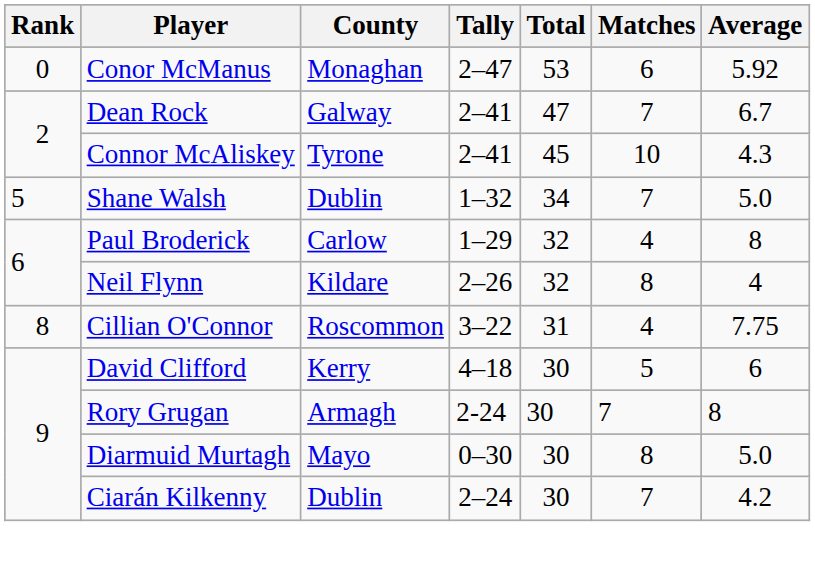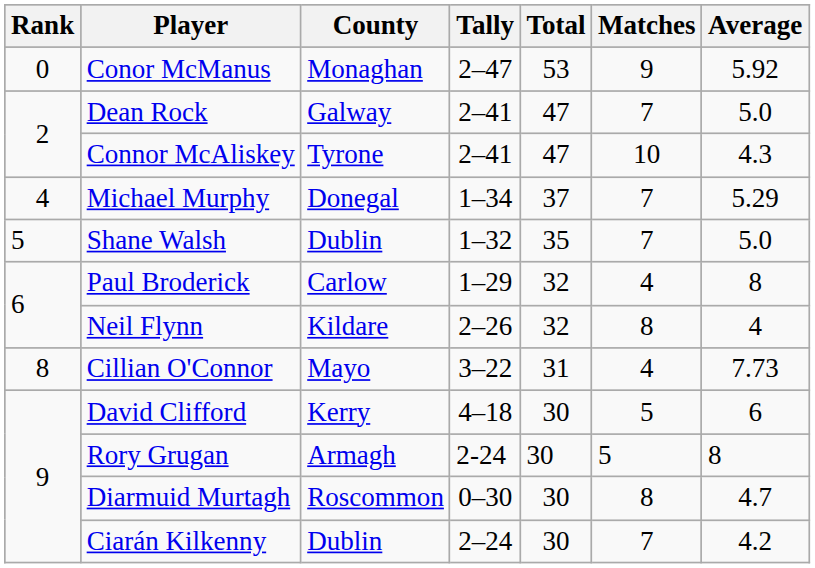 <table class="wikitable sortable">
 <tr>
 <th>Rank</th>
 <th>Player</th>
 <th>County</th>
 <th class="unsortable">Tally</th>
 <th>Total</th>
 <th>Matches</th>
 <th>Average</th>
 </tr>
 <tr>
 <td rowspan=1 align=center>0</td>
 <td><a href='#'>Conor McManus</a></td>
 <td> <a href='#'>Monaghan</a></td>
 <td align=center>2–47</td>
 <td align=center>53</td>
-<td align=center>6</td>
+<td align=center>9</td>
 <td align=center>5.92</td>
 </tr>
 <tr>
 <td rowspan=2 align=center>2</td>
 <td><a href='#'>Dean Rock</a></td>
 <td> <a href='#'>Galway</a></td>
 <td align=center>2–41</td>
 <td align=center>47</td>
 <td align=center>7</td>
-<td align=center>6.7</td>
+<td align=center>5.0</td>
 </tr>
 <tr>
 <td><a href='#'>Connor McAliskey</a></td>
 <td> <a href='#'>Tyrone</a></td>
 <td align=center>2–41</td>
-<td align=center>45</td>
+<td align=center>47</td>
 <td align=center>10</td>
 <td align=center>4.3</td>
+</tr>
+<tr>
+<td rowspan=1 align=center>4</td>
+<td><a href='#'>Michael Murphy</a></td>
+<td> <a href='#'>Donegal</a></td>
+<td align=center>1–34</td>
+<td align=center>37</td>
+<td align=center>7</td>
+<td align=center>5.29</td>
 </tr>
 <tr>
 <td>5</td>
 <td><a href='#'>Shane Walsh</a></td>
 <td> <a href='#'>Dublin</a></td>
 <td align="center">1–32</td>
-<td align="center">34</td>
+<td align="center">35</td>
 <td align="center">7</td>
 <td align="center">5.0</td>
 </tr>
 <tr>
 <td rowspan="2">6</td>
 <td><a href='#'>Paul Broderick</a></td>
 <td> <a href='#'>Carlow</a></td>
 <td align="center">1–29</td>
 <td align="center">32</td>
 <td align="center">4</td>
 <td align="center">8</td>
 </tr>
 <tr>
 <td><a href='#'>Neil Flynn</a></td>
 <td> <a href='#'>Kildare</a></td>
 <td align=center>2–26</td>
 <td align=center>32</td>
 <td align=center>8</td>
 <td align=center>4</td>
 </tr>
 <tr>
 <td rowspan=1 align=center>8</td>
 <td><a href='#'>Cillian O'Connor</a></td>
-<td> <a href='#'>Roscommon</a></td>
+<td> <a href='#'>Mayo</a></td>
 <td align=center>3–22</td>
 <td align=center>31</td>
 <td align=center>4</td>
-<td align=center>7.75</td>
+<td align=center>7.73</td>
 </tr>
 <tr>
 <td rowspan="4" align="center">9</td>
 <td><a href='#'>David Clifford</a></td>
 <td> <a href='#'>Kerry</a></td>
 <td align=center>4–18</td>
 <td align=center>30</td>
 <td align=center>5</td>
 <td align=center>6</td>
 </tr>
 <tr>
 <td><a href='#'>Rory Grugan</a></td>
 <td><a href='#'>Armagh</a></td>
 <td>2-24</td>
 <td>30</td>
-<td>7</td>
+<td>5</td>
 <td>8</td>
 </tr>
 <tr>
 <td><a href='#'>Diarmuid Murtagh</a></td>
-<td> <a href='#'>Mayo</a></td>
+<td> <a href='#'>Roscommon</a></td>
 <td align=center>0–30</td>
 <td align=center>30</td>
 <td align=center>8</td>
-<td align=center>5.0</td>
+<td align=center>4.7</td>
 </tr>
 <tr>
 <td><a href='#'>Ciarán Kilkenny</a></td>
 <td> <a href='#'>Dublin</a></td>
 <td align=center>2–24</td>
 <td align=center>30</td>
 <td align=center>7</td>
 <td align=center>4.2</td>
 </tr>
 </table>
